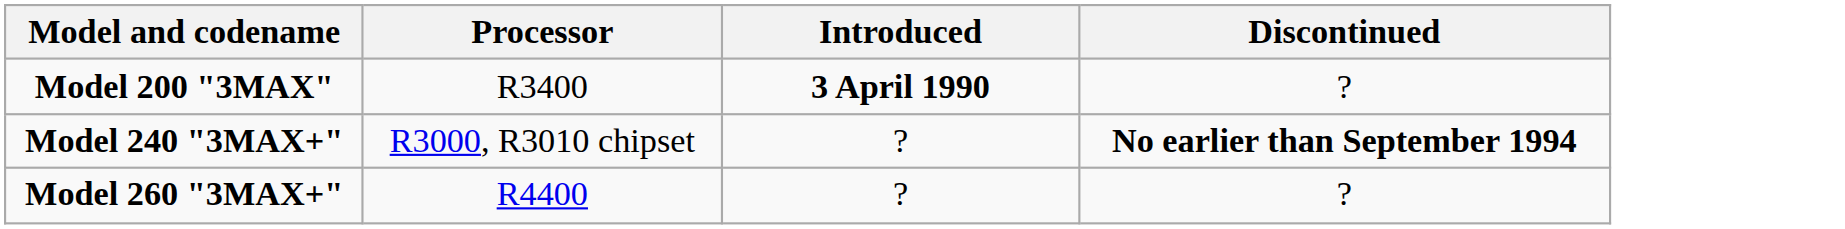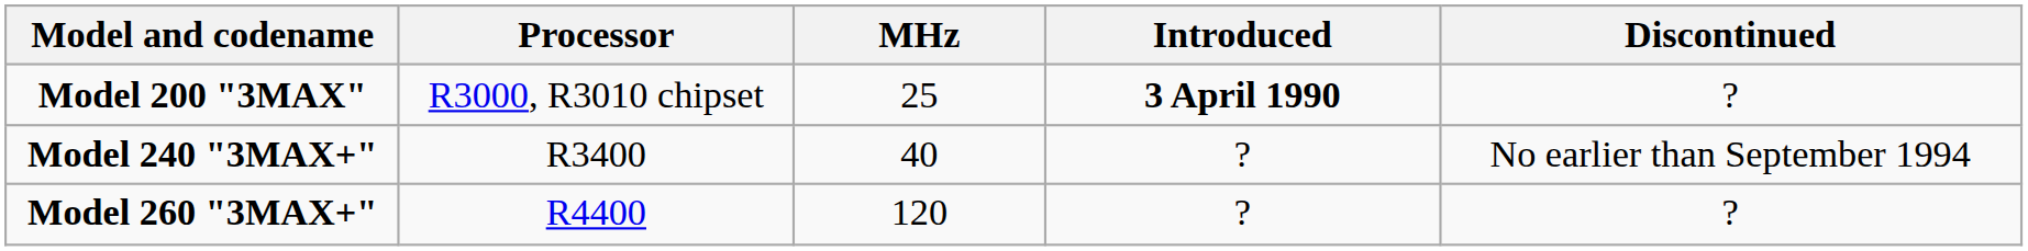 <table class="wikitable" style=text-align:center>
 <tr>
 <th style="width:160px;">Model and codename</th>
 <th style="width:160px;">Processor</th>
+<th style="width:100px;">MHz</th>
 <th style="width:160px;">Introduced</th>
 <th style="width:240px;">Discontinued</th>
 </tr>
 <tr>
 <td><strong>Model 200 "3MAX"</strong></td>
-<td>R3400</td>
+<td><a href='#'>R3000</a>, R3010 chipset</td>
+<td>25</td>
 <td><strong>3 April 1990</strong></td>
 <td>?</td>
 </tr>
 <tr>
 <td><strong>Model 240 "3MAX+"</strong></td>
-<td><a href='#'>R3000</a>, R3010 chipset</td>
+<td>R3400</td>
+<td>40</td>
 <td>?</td>
-<td><strong>No earlier than September 1994</strong></td>
+<td>No earlier than September 1994</td>
 </tr>
 <tr>
 <td><strong>Model 260 "3MAX+"</strong></td>
 <td><a href='#'>R4400</a></td>
+<td>120</td>
 <td>?</td>
 <td>?</td>
 </tr>
 </table>
